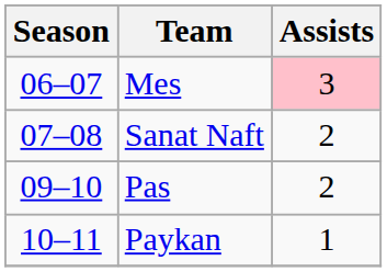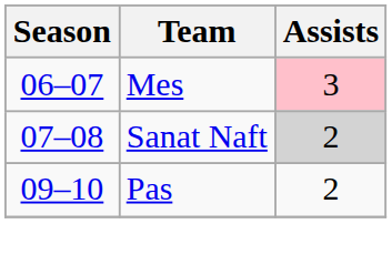 <table class="wikitable" style="text-align: center;">
 <tr>
 <th>Season</th>
 <th>Team</th>
 <th>Assists</th>
 </tr>
 <tr>
 <td><a href='#'>06–07</a></td>
 <td align="left"><a href='#'>Mes</a></td>
 <td style="background: pink;">3</td>
 </tr>
 <tr>
 <td><a href='#'>07–08</a></td>
 <td align="left"><a href='#'>Sanat Naft</a></td>
-<td>2</td>
+<td style="background: lightgrey;">2</td>
 </tr>
 <tr>
 <td><a href='#'>09–10</a></td>
 <td align="left"><a href='#'>Pas</a></td>
 <td>2</td>
 </tr>
 <tr>
-<td><a href='#'>10–11</a></td>
-<td align="left"><a href='#'>Paykan</a></td>
-<td>1</td>
-</tr>
-<tr>
 </tr>
 </table>
